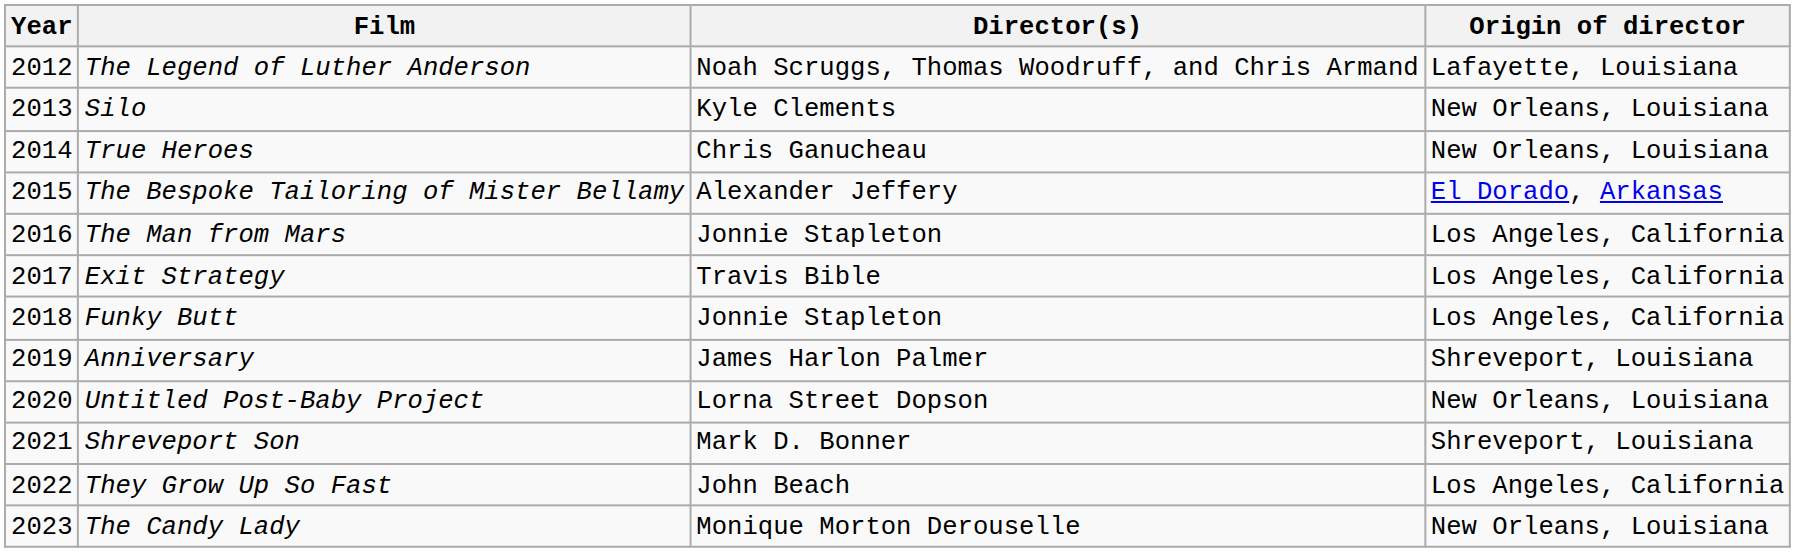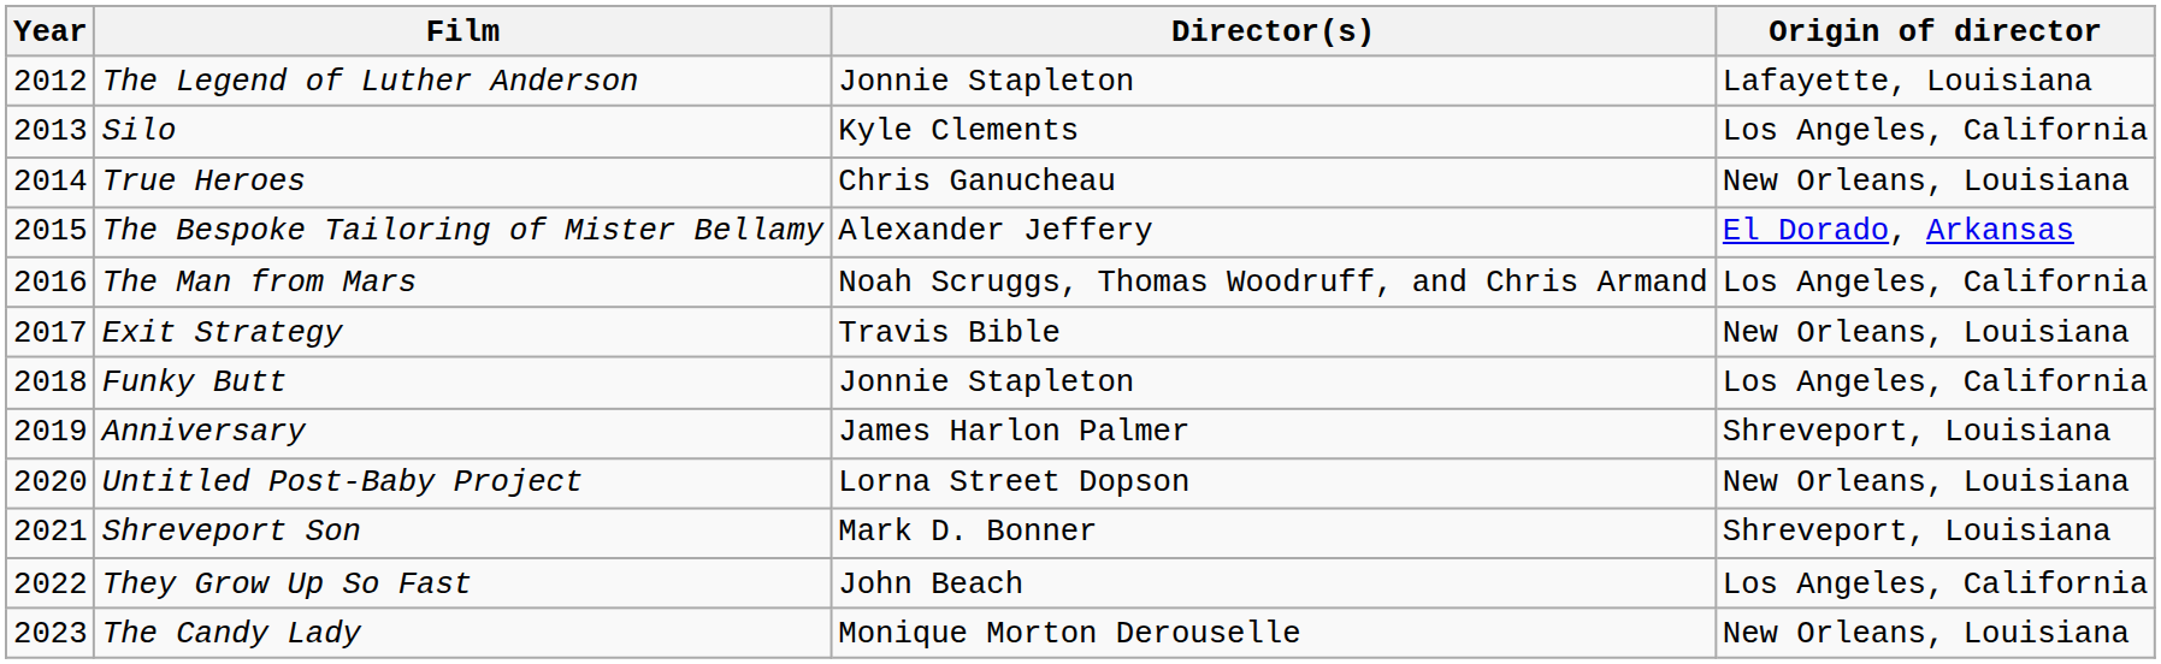 <table class="wikitable sortable">
 <tr>
 <th>Year</th>
 <th>Film</th>
 <th>Director(s)</th>
 <th>Origin of director<br></th>
 </tr>
 <tr>
 <td>2012</td>
 <td><em>The Legend of Luther Anderson</em></td>
-<td>Noah Scruggs, Thomas Woodruff, and Chris Armand</td>
+<td>Jonnie Stapleton</td>
 <td>Lafayette, Louisiana</td>
 </tr>
 <tr>
 <td>2013</td>
 <td><em>Silo</em></td>
 <td>Kyle Clements</td>
-<td>New Orleans, Louisiana</td>
+<td>Los Angeles, California</td>
 </tr>
 <tr>
 <td>2014</td>
 <td><em>True Heroes</em></td>
 <td>Chris Ganucheau</td>
 <td>New Orleans, Louisiana</td>
 </tr>
 <tr>
 <td>2015</td>
 <td><em>The Bespoke Tailoring of Mister Bellamy</em></td>
 <td>Alexander Jeffery</td>
 <td><a href='#'>El Dorado</a>, <a href='#'>Arkansas</a></td>
 </tr>
 <tr>
 <td>2016</td>
 <td><em>The Man from Mars</em></td>
-<td>Jonnie Stapleton</td>
+<td>Noah Scruggs, Thomas Woodruff, and Chris Armand</td>
 <td>Los Angeles, California</td>
 </tr>
 <tr>
 <td>2017</td>
 <td><em>Exit Strategy</em></td>
 <td>Travis Bible</td>
-<td>Los Angeles, California</td>
+<td>New Orleans, Louisiana</td>
 </tr>
 <tr>
 <td>2018</td>
 <td><em>Funky Butt</em></td>
 <td>Jonnie Stapleton</td>
 <td>Los Angeles, California</td>
 </tr>
 <tr>
 <td>2019</td>
 <td><em>Anniversary</em></td>
 <td>James Harlon Palmer</td>
 <td>Shreveport, Louisiana</td>
 </tr>
 <tr>
 <td>2020</td>
 <td><em>Untitled Post-Baby Project</em></td>
 <td>Lorna Street Dopson</td>
 <td>New Orleans, Louisiana</td>
 </tr>
 <tr>
 <td>2021</td>
 <td><em>Shreveport Son</em></td>
 <td>Mark D. Bonner</td>
 <td>Shreveport, Louisiana</td>
 </tr>
 <tr>
 <td>2022</td>
 <td><em>They Grow Up So Fast</em></td>
 <td>John Beach</td>
 <td>Los Angeles, California</td>
 </tr>
 <tr>
 <td>2023</td>
 <td><em>The Candy Lady</em></td>
 <td>Monique Morton Derouselle</td>
 <td>New Orleans, Louisiana</td>
 </tr>
 </table>
